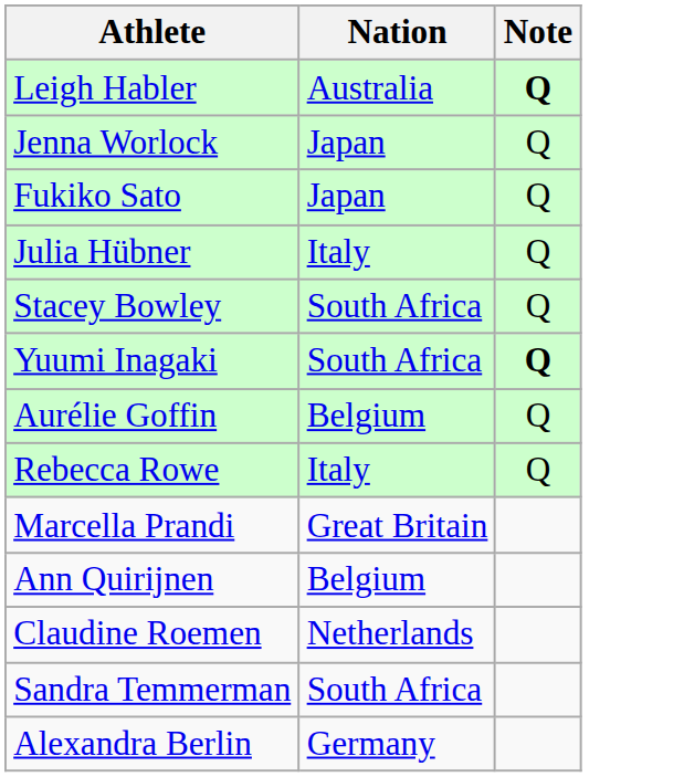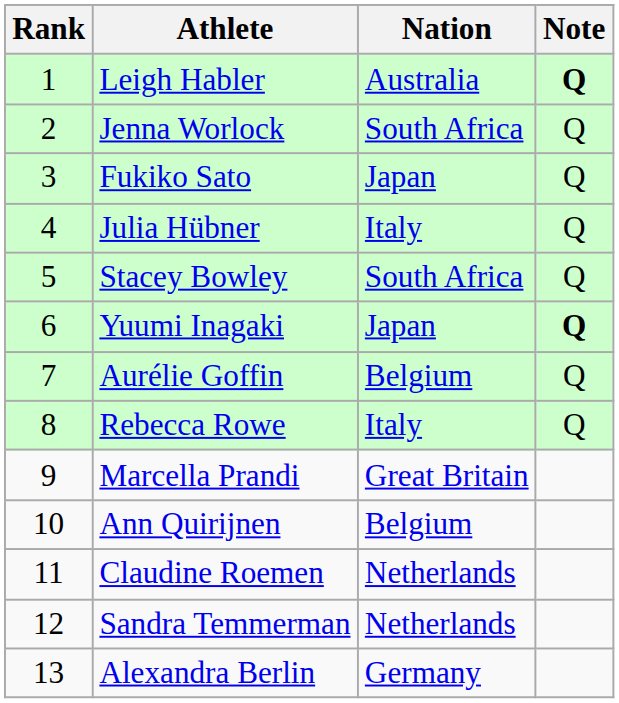 <table class="wikitable sortable" style="text-align:center">
 <tr>
+<th>Rank</th>
 <th>Athlete</th>
 <th>Nation</th>
 <th>Note</th>
 </tr>
 <tr bgcolor=ccffcc>
+<td>1</td>
 <td align=left><a href='#'>Leigh Habler</a></td>
 <td align=left> <a href='#'>Australia</a></td>
 <td><strong>Q</strong></td>
 </tr>
 <tr bgcolor=ccffcc>
+<td>2</td>
 <td align=left><a href='#'>Jenna Worlock</a></td>
-<td align=left> <a href='#'>Japan</a></td>
+<td align=left> <a href='#'>South Africa</a></td>
 <td>Q</td>
 </tr>
 <tr bgcolor=ccffcc>
+<td>3</td>
 <td align=left><a href='#'>Fukiko Sato</a></td>
 <td align=left> <a href='#'>Japan</a></td>
 <td>Q</td>
 </tr>
 <tr bgcolor=ccffcc>
+<td>4</td>
 <td align=left><a href='#'>Julia Hübner</a></td>
 <td align=left> <a href='#'>Italy</a></td>
 <td>Q</td>
 </tr>
 <tr bgcolor=ccffcc>
+<td>5</td>
 <td align=left><a href='#'>Stacey Bowley</a></td>
 <td align=left> <a href='#'>South Africa</a></td>
 <td>Q</td>
 </tr>
 <tr bgcolor=ccffcc>
+<td>6</td>
 <td align=left><a href='#'>Yuumi Inagaki</a></td>
-<td align=left> <a href='#'>South Africa</a></td>
+<td align=left> <a href='#'>Japan</a></td>
 <td><strong>Q</strong></td>
 </tr>
 <tr bgcolor=ccffcc>
+<td>7</td>
 <td align=left><a href='#'>Aurélie Goffin</a></td>
 <td align=left> <a href='#'>Belgium</a></td>
 <td>Q</td>
 </tr>
 <tr bgcolor=ccffcc>
+<td>8</td>
 <td align=left><a href='#'>Rebecca Rowe</a></td>
 <td align=left> <a href='#'>Italy</a></td>
 <td>Q</td>
 </tr>
 <tr>
+<td>9</td>
 <td align=left><a href='#'>Marcella Prandi</a></td>
 <td align=left> <a href='#'>Great Britain</a></td>
 <td></td>
 </tr>
 <tr>
+<td>10</td>
 <td align=left><a href='#'>Ann Quirijnen</a></td>
 <td align=left> <a href='#'>Belgium</a></td>
 <td></td>
 </tr>
 <tr>
+<td>11</td>
 <td align=left><a href='#'>Claudine Roemen</a></td>
 <td align=left> <a href='#'>Netherlands</a></td>
 <td></td>
 </tr>
 <tr>
+<td>12</td>
 <td align=left><a href='#'>Sandra Temmerman</a></td>
-<td align=left> <a href='#'>South Africa</a></td>
+<td align=left> <a href='#'>Netherlands</a></td>
 <td></td>
 </tr>
 <tr>
+<td>13</td>
 <td align=left><a href='#'>Alexandra Berlin</a></td>
 <td align=left> <a href='#'>Germany</a></td>
 <td></td>
 </tr>
 </table>
